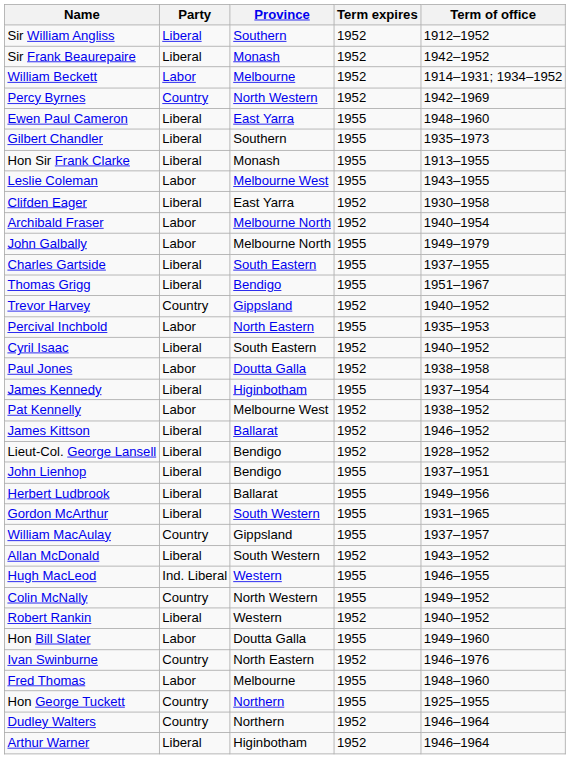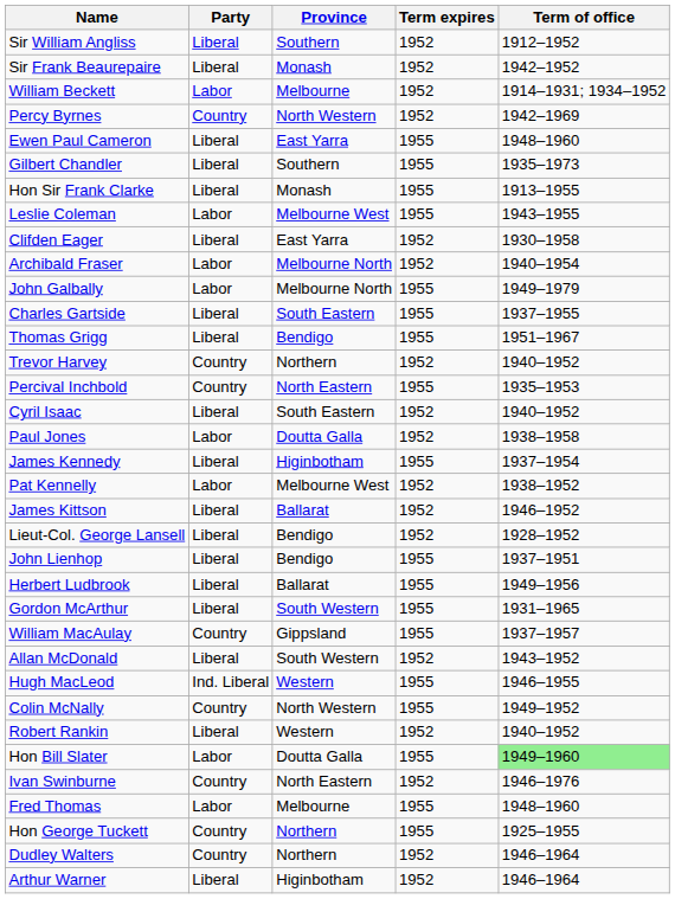 <table class="wikitable sortable">
 <tr>
 <th>Name</th>
 <th>Party</th>
 <th><a href='#'>Province</a></th>
 <th>Term expires</th>
 <th>Term of office</th>
 </tr>
 <tr>
 <td>Sir <a href='#'>William Angliss</a></td>
 <td><a href='#'>Liberal</a></td>
 <td><a href='#'>Southern</a></td>
 <td>1952</td>
 <td>1912–1952</td>
 </tr>
 <tr>
 <td>Sir <a href='#'>Frank Beaurepaire</a></td>
 <td>Liberal</td>
 <td><a href='#'>Monash</a></td>
 <td>1952</td>
 <td>1942–1952</td>
 </tr>
 <tr>
 <td><a href='#'>William Beckett</a></td>
 <td><a href='#'>Labor</a></td>
 <td><a href='#'>Melbourne</a></td>
 <td>1952</td>
 <td>1914–1931; 1934–1952</td>
 </tr>
 <tr>
 <td><a href='#'>Percy Byrnes</a></td>
 <td><a href='#'>Country</a></td>
 <td><a href='#'>North Western</a></td>
 <td>1952</td>
 <td>1942–1969</td>
 </tr>
 <tr>
 <td><a href='#'>Ewen Paul Cameron</a></td>
 <td>Liberal</td>
 <td><a href='#'>East Yarra</a></td>
 <td>1955</td>
 <td>1948–1960</td>
 </tr>
 <tr>
 <td><a href='#'>Gilbert Chandler</a></td>
 <td>Liberal</td>
 <td>Southern</td>
 <td>1955</td>
 <td>1935–1973</td>
 </tr>
 <tr>
 <td>Hon Sir <a href='#'>Frank Clarke</a></td>
 <td>Liberal</td>
 <td>Monash</td>
 <td>1955</td>
 <td>1913–1955</td>
 </tr>
 <tr>
 <td><a href='#'>Leslie Coleman</a></td>
 <td>Labor</td>
 <td><a href='#'>Melbourne West</a></td>
 <td>1955</td>
 <td>1943–1955</td>
 </tr>
 <tr>
 <td><a href='#'>Clifden Eager</a></td>
 <td>Liberal</td>
 <td>East Yarra</td>
 <td>1952</td>
 <td>1930–1958</td>
 </tr>
 <tr>
 <td><a href='#'>Archibald Fraser</a></td>
 <td>Labor</td>
 <td><a href='#'>Melbourne North</a></td>
 <td>1952</td>
 <td>1940–1954</td>
 </tr>
 <tr>
 <td><a href='#'>John Galbally</a></td>
 <td>Labor</td>
 <td>Melbourne North</td>
 <td>1955</td>
 <td>1949–1979</td>
 </tr>
 <tr>
 <td><a href='#'>Charles Gartside</a></td>
 <td>Liberal</td>
 <td><a href='#'>South Eastern</a></td>
 <td>1955</td>
 <td>1937–1955</td>
 </tr>
 <tr>
 <td><a href='#'>Thomas Grigg</a></td>
 <td>Liberal</td>
 <td><a href='#'>Bendigo</a></td>
 <td>1955</td>
 <td>1951–1967</td>
 </tr>
 <tr>
 <td><a href='#'>Trevor Harvey</a></td>
 <td>Country</td>
-<td><a href='#'>Gippsland</a></td>
+<td>Northern</td>
 <td>1952</td>
 <td>1940–1952</td>
 </tr>
 <tr>
 <td><a href='#'>Percival Inchbold</a></td>
-<td>Labor</td>
+<td>Country</td>
 <td><a href='#'>North Eastern</a></td>
 <td>1955</td>
 <td>1935–1953</td>
 </tr>
 <tr>
 <td><a href='#'>Cyril Isaac</a></td>
 <td>Liberal</td>
 <td>South Eastern</td>
 <td>1952</td>
 <td>1940–1952</td>
 </tr>
 <tr>
 <td><a href='#'>Paul Jones</a></td>
 <td>Labor</td>
 <td><a href='#'>Doutta Galla</a></td>
 <td>1952</td>
 <td>1938–1958</td>
 </tr>
 <tr>
 <td><a href='#'>James Kennedy</a></td>
 <td>Liberal</td>
 <td><a href='#'>Higinbotham</a></td>
 <td>1955</td>
 <td>1937–1954</td>
 </tr>
 <tr>
 <td><a href='#'>Pat Kennelly</a></td>
 <td>Labor</td>
 <td>Melbourne West</td>
 <td>1952</td>
 <td>1938–1952</td>
 </tr>
 <tr>
 <td><a href='#'>James Kittson</a></td>
 <td>Liberal</td>
 <td><a href='#'>Ballarat</a></td>
 <td>1952</td>
 <td>1946–1952</td>
 </tr>
 <tr>
 <td>Lieut-Col. <a href='#'>George Lansell</a></td>
 <td>Liberal</td>
 <td>Bendigo</td>
 <td>1952</td>
 <td>1928–1952</td>
 </tr>
 <tr>
 <td><a href='#'>John Lienhop</a></td>
 <td>Liberal</td>
 <td>Bendigo</td>
 <td>1955</td>
 <td>1937–1951</td>
 </tr>
 <tr>
 <td><a href='#'>Herbert Ludbrook</a></td>
 <td>Liberal</td>
 <td>Ballarat</td>
 <td>1955</td>
 <td>1949–1956</td>
 </tr>
 <tr>
 <td><a href='#'>Gordon McArthur</a></td>
 <td>Liberal</td>
 <td><a href='#'>South Western</a></td>
 <td>1955</td>
 <td>1931–1965</td>
 </tr>
 <tr>
 <td><a href='#'>William MacAulay</a></td>
 <td>Country</td>
 <td>Gippsland</td>
 <td>1955</td>
 <td>1937–1957</td>
 </tr>
 <tr>
 <td><a href='#'>Allan McDonald</a></td>
 <td>Liberal</td>
 <td>South Western</td>
 <td>1952</td>
 <td>1943–1952</td>
 </tr>
 <tr>
 <td><a href='#'>Hugh MacLeod</a></td>
 <td>Ind. Liberal</td>
 <td><a href='#'>Western</a></td>
 <td>1955</td>
 <td>1946–1955</td>
 </tr>
 <tr>
 <td><a href='#'>Colin McNally</a></td>
 <td>Country</td>
 <td>North Western</td>
 <td>1955</td>
 <td>1949–1952</td>
 </tr>
 <tr>
 <td><a href='#'>Robert Rankin</a></td>
 <td>Liberal</td>
 <td>Western</td>
 <td>1952</td>
 <td>1940–1952</td>
 </tr>
 <tr>
 <td>Hon <a href='#'>Bill Slater</a></td>
 <td>Labor</td>
 <td>Doutta Galla</td>
 <td>1955</td>
-<td>1949–1960</td>
+<td style="background: lightgreen;">1949–1960</td>
 </tr>
 <tr>
 <td><a href='#'>Ivan Swinburne</a></td>
 <td>Country</td>
 <td>North Eastern</td>
 <td>1952</td>
 <td>1946–1976</td>
 </tr>
 <tr>
 <td><a href='#'>Fred Thomas</a></td>
 <td>Labor</td>
 <td>Melbourne</td>
 <td>1955</td>
 <td>1948–1960</td>
 </tr>
 <tr>
 <td>Hon <a href='#'>George Tuckett</a></td>
 <td>Country</td>
 <td><a href='#'>Northern</a></td>
 <td>1955</td>
 <td>1925–1955</td>
 </tr>
 <tr>
 <td><a href='#'>Dudley Walters</a></td>
 <td>Country</td>
 <td>Northern</td>
 <td>1952</td>
 <td>1946–1964</td>
 </tr>
 <tr>
 <td><a href='#'>Arthur Warner</a></td>
 <td>Liberal</td>
 <td>Higinbotham</td>
 <td>1952</td>
 <td>1946–1964</td>
 </tr>
 </table>
